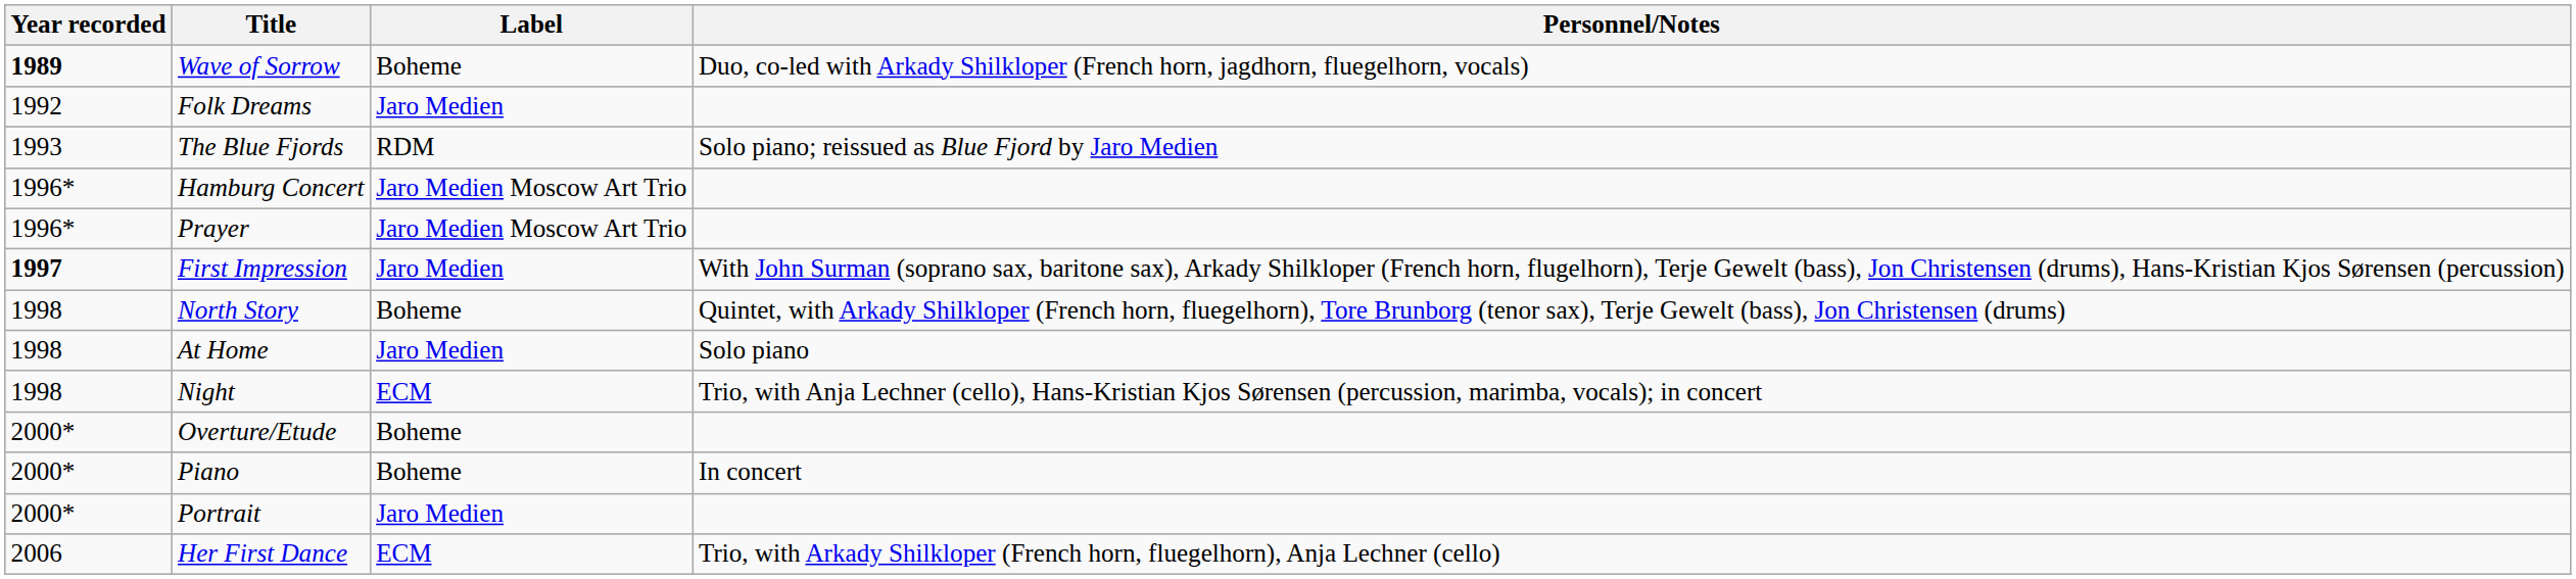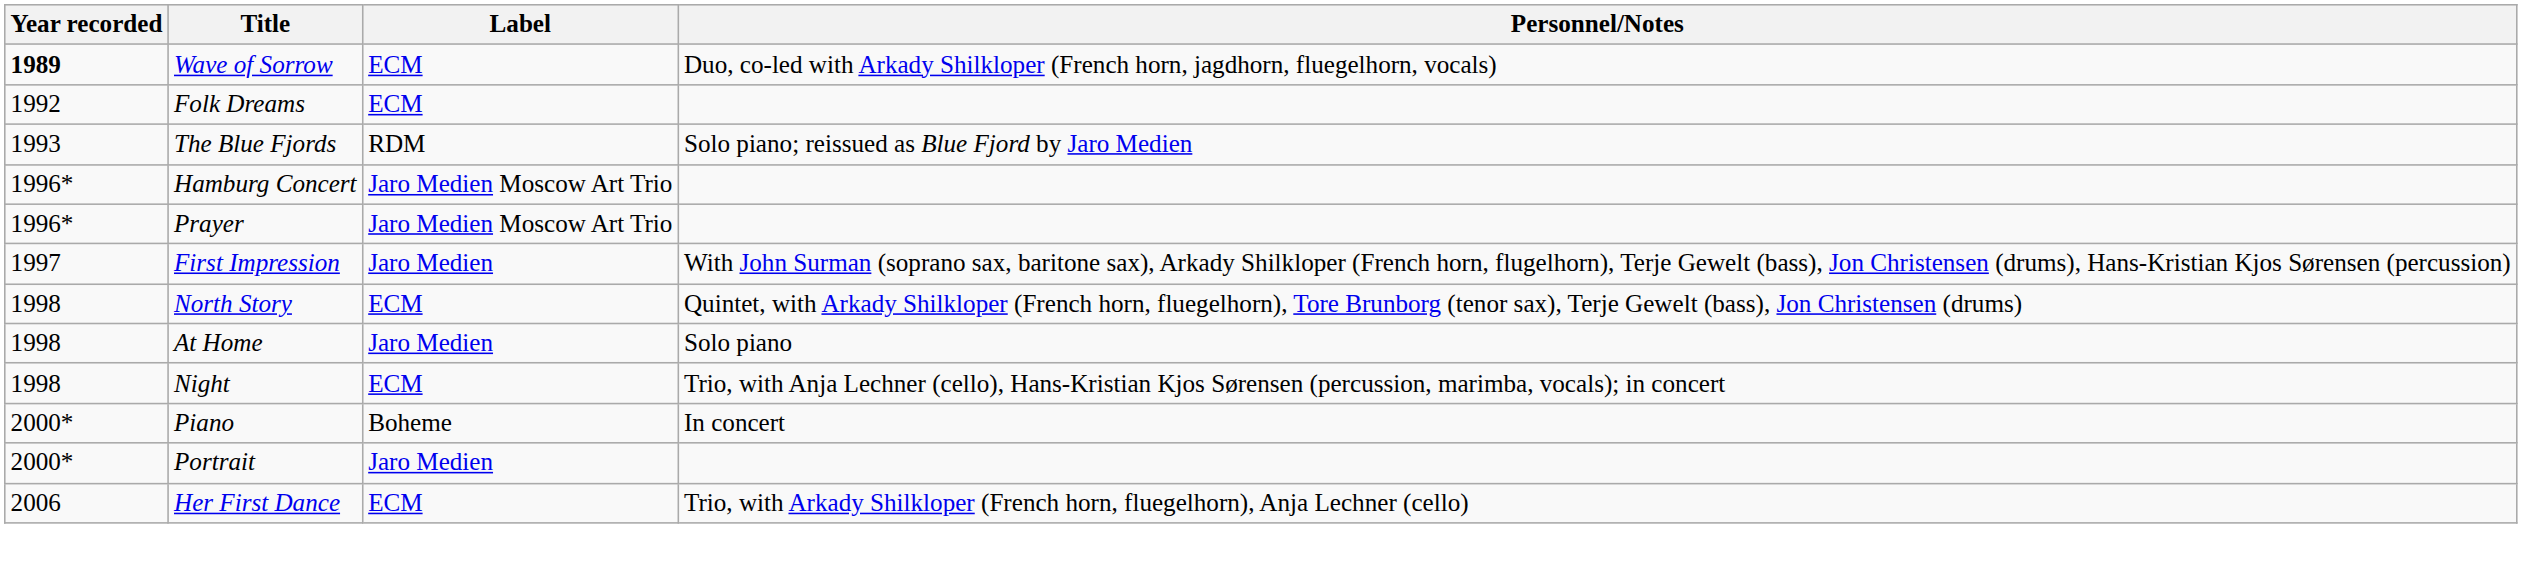 <table class="wikitable sortable">
 <tr>
 <th>Year recorded</th>
 <th>Title</th>
 <th>Label</th>
 <th>Personnel/Notes</th>
 </tr>
 <tr>
 <td><strong>1989</strong></td>
 <td><em><a href='#'>Wave of Sorrow</a></em></td>
-<td>Boheme</td>
+<td><a href='#'>ECM</a></td>
 <td>Duo, co-led with <a href='#'>Arkady Shilkloper</a> (French horn, jagdhorn, fluegelhorn, vocals)</td>
 </tr>
 <tr>
 <td>1992</td>
 <td><em>Folk Dreams</em></td>
-<td><a href='#'>Jaro Medien</a></td>
+<td><a href='#'>ECM</a></td>
 <td></td>
 </tr>
 <tr>
 <td>1993</td>
 <td><em>The Blue Fjords</em></td>
 <td>RDM</td>
 <td>Solo piano; reissued as <em>Blue Fjord</em> by <a href='#'>Jaro Medien</a></td>
 </tr>
 <tr>
 <td>1996*</td>
 <td><em>Hamburg Concert</em></td>
 <td><a href='#'>Jaro Medien</a> Moscow Art Trio</td>
 <td></td>
 </tr>
 <tr>
 <td>1996*</td>
 <td><em>Prayer</em></td>
 <td><a href='#'>Jaro Medien</a> Moscow Art Trio</td>
 <td></td>
 </tr>
 <tr>
-<td><strong>1997</strong></td>
+<td>1997</td>
 <td><em><a href='#'>First Impression</a></em></td>
 <td><a href='#'>Jaro Medien</a></td>
 <td>With <a href='#'>John Surman</a> (soprano sax, baritone sax), Arkady Shilkloper (French horn, flugelhorn), Terje Gewelt (bass), <a href='#'>Jon Christensen</a> (drums), Hans-Kristian Kjos Sørensen (percussion)</td>
 </tr>
 <tr>
 <td>1998</td>
 <td><em><a href='#'>North Story</a></em></td>
-<td>Boheme</td>
+<td><a href='#'>ECM</a></td>
 <td>Quintet, with <a href='#'>Arkady Shilkloper</a> (French horn, fluegelhorn), <a href='#'>Tore Brunborg</a> (tenor sax), Terje Gewelt (bass), <a href='#'>Jon Christensen</a> (drums)</td>
 </tr>
 <tr>
 <td>1998</td>
 <td><em>At Home</em></td>
 <td><a href='#'>Jaro Medien</a></td>
 <td>Solo piano</td>
 </tr>
 <tr>
 <td>1998</td>
 <td><em>Night</em></td>
 <td><a href='#'>ECM</a></td>
 <td>Trio, with Anja Lechner (cello), Hans-Kristian Kjos Sørensen (percussion, marimba, vocals); in concert</td>
-</tr>
-<tr>
-<td>2000*</td>
-<td><em>Overture/Etude</em></td>
-<td>Boheme</td>
-<td></td>
 </tr>
 <tr>
 <td>2000*</td>
 <td><em>Piano</em></td>
 <td>Boheme</td>
 <td>In concert</td>
 </tr>
 <tr>
 <td>2000*</td>
 <td><em>Portrait</em></td>
 <td><a href='#'>Jaro Medien</a></td>
 <td></td>
 </tr>
 <tr>
 <td>2006</td>
 <td><em><a href='#'>Her First Dance</a></em></td>
 <td><a href='#'>ECM</a></td>
 <td>Trio, with <a href='#'>Arkady Shilkloper</a> (French horn, fluegelhorn), Anja Lechner (cello)</td>
 </tr>
 </table>
